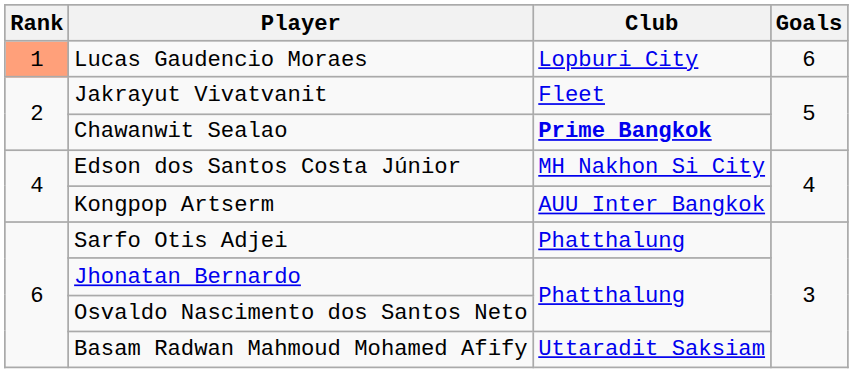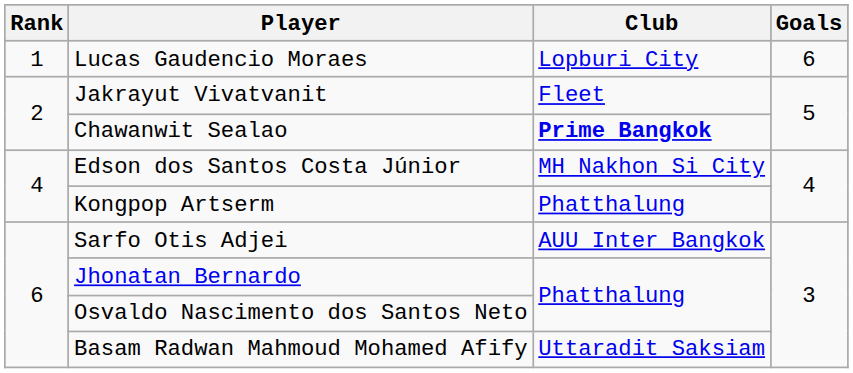 <table class="wikitable sortable" style="text-align:center">
 <tr>
 <th>Rank</th>
 <th>Player</th>
 <th>Club</th>
 <th>Goals</th>
 </tr>
 <tr>
-<td rowspan="1" style="background: lightsalmon;">1</td>
+<td rowspan="1">1</td>
 <td align="left"> Lucas Gaudencio Moraes</td>
 <td align="left"><a href='#'>Lopburi City</a></td>
 <td rowspan="1">6</td>
 </tr>
 <tr>
 <td rowspan="2">2</td>
 <td align="left"> Jakrayut Vivatvanit</td>
 <td align="left"><a href='#'>Fleet</a></td>
 <td rowspan="2">5</td>
 </tr>
 <tr>
 <td align="left"> Chawanwit Sealao</td>
 <td align="left"><strong><a href='#'>Prime Bangkok</a></strong></td>
 </tr>
 <tr>
 <td rowspan="2">4</td>
 <td align="left"> Edson dos Santos Costa Júnior</td>
 <td align="left"><a href='#'>MH Nakhon Si City</a></td>
 <td rowspan="2">4</td>
 </tr>
 <tr>
 <td align="left"> Kongpop Artserm</td>
-<td align="left"><a href='#'>AUU Inter Bangkok</a></td>
+<td align="left"><a href='#'>Phatthalung</a></td>
 </tr>
 <tr>
 <td rowspan="4">6</td>
 <td align="left"> Sarfo Otis Adjei</td>
-<td align="left"><a href='#'>Phatthalung</a></td>
+<td align="left"><a href='#'>AUU Inter Bangkok</a></td>
 <td rowspan="4">3</td>
 </tr>
 <tr>
 <td align="left"> <a href='#'>Jhonatan Bernardo</a></td>
 <td align="left" rowspan="2"><a href='#'>Phatthalung</a></td>
 </tr>
 <tr>
 <td align="left"> Osvaldo Nascimento dos Santos Neto</td>
 </tr>
 <tr>
 <td align="left"> Basam Radwan Mahmoud Mohamed Afify</td>
 <td align="left"><a href='#'>Uttaradit Saksiam</a></td>
 </tr>
 </table>
